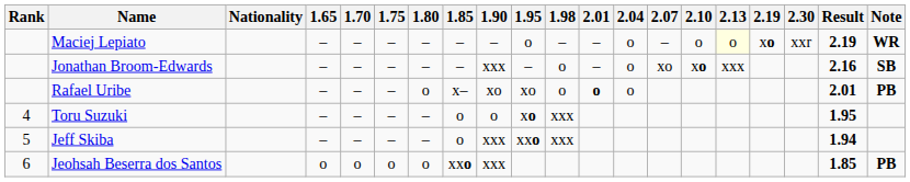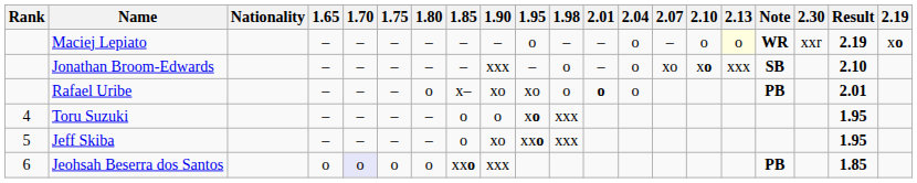 <table class="wikitable sortable" style="text-align:center">
 <tr>
 <th>Rank</th>
 <th>Name</th>
 <th>Nationality</th>
 <th>1.65</th>
 <th>1.70</th>
 <th>1.75</th>
 <th>1.80</th>
 <th>1.85</th>
 <th>1.90</th>
 <th>1.95</th>
 <th>1.98</th>
 <th>2.01</th>
 <th>2.04</th>
 <th>2.07</th>
 <th>2.10</th>
 <th>2.13</th>
-<th>2.19</th>
+<th>Note</th>
 <th>2.30</th>
 <th>Result</th>
-<th>Note</th>
+<th>2.19</th>
 </tr>
 <tr>
 <td></td>
 <td align=left><a href='#'>Maciej Lepiato</a></td>
 <td align=left></td>
 <td>–</td>
 <td>–</td>
 <td>–</td>
 <td>–</td>
 <td>–</td>
 <td>–</td>
 <td>o</td>
 <td>–</td>
 <td>–</td>
 <td>o</td>
 <td>–</td>
 <td>o</td>
 <td style="background: lightyellow;">o</td>
-<td>x<strong>o</strong></td>
+<td><strong>WR</strong></td>
 <td>xxr</td>
 <td><strong>2.19</strong></td>
-<td><strong>WR</strong></td>
+<td>x<strong>o</strong></td>
 </tr>
 <tr>
 <td></td>
 <td align=left><a href='#'>Jonathan Broom-Edwards</a></td>
 <td align=left></td>
 <td>–</td>
 <td>–</td>
 <td>–</td>
 <td>–</td>
 <td>–</td>
 <td>xxx</td>
 <td>–</td>
 <td>o</td>
 <td>–</td>
 <td>o</td>
 <td>xo</td>
 <td>x<strong>o</strong></td>
 <td>xxx</td>
+<td><strong>SB</strong></td>
 <td></td>
+<td><strong>2.10</strong></td>
 <td></td>
-<td><strong>2.16</strong></td>
-<td><strong>SB</strong></td>
 </tr>
 <tr>
 <td></td>
 <td align=left><a href='#'>Rafael Uribe</a></td>
 <td align=left></td>
 <td>–</td>
 <td>–</td>
 <td>–</td>
 <td>o</td>
 <td>x–</td>
 <td>xo</td>
 <td>xo</td>
 <td>o</td>
 <td><strong>o</strong></td>
 <td>o</td>
 <td></td>
 <td></td>
 <td></td>
-<td></td>
+<td><strong>PB</strong></td>
 <td></td>
 <td><strong>2.01</strong></td>
-<td><strong>PB</strong></td>
+<td></td>
 </tr>
 <tr>
 <td>4</td>
 <td align=left><a href='#'>Toru Suzuki</a></td>
 <td align=left></td>
 <td>–</td>
 <td>–</td>
 <td>–</td>
 <td>–</td>
 <td>o</td>
 <td>o</td>
 <td>x<strong>o</strong></td>
 <td>xxx</td>
 <td></td>
 <td></td>
 <td></td>
 <td></td>
 <td></td>
 <td></td>
 <td></td>
 <td><strong>1.95</strong></td>
 <td></td>
 </tr>
 <tr>
 <td>5</td>
 <td align=left><a href='#'>Jeff Skiba</a></td>
 <td align=left></td>
 <td>–</td>
 <td>–</td>
 <td>–</td>
 <td>–</td>
 <td>o</td>
-<td>xxx</td>
+<td>xo</td>
 <td>xx<strong>o</strong></td>
 <td>xxx</td>
 <td></td>
 <td></td>
 <td></td>
 <td></td>
 <td></td>
 <td></td>
 <td></td>
-<td><strong>1.94</strong></td>
+<td><strong>1.95</strong></td>
 <td></td>
 </tr>
 <tr>
 <td>6</td>
 <td align=left><a href='#'>Jeohsah Beserra dos Santos</a></td>
 <td align=left></td>
 <td>o</td>
-<td>o</td>
+<td style="background: lavender;">o</td>
 <td>o</td>
 <td>o</td>
 <td>xx<strong>o</strong></td>
 <td>xxx</td>
 <td></td>
 <td></td>
 <td></td>
 <td></td>
 <td></td>
 <td></td>
 <td></td>
-<td></td>
+<td><strong>PB</strong></td>
 <td></td>
 <td><strong>1.85</strong></td>
-<td><strong>PB</strong></td>
+<td></td>
 </tr>
 </table>
